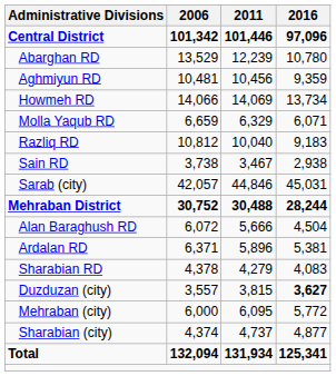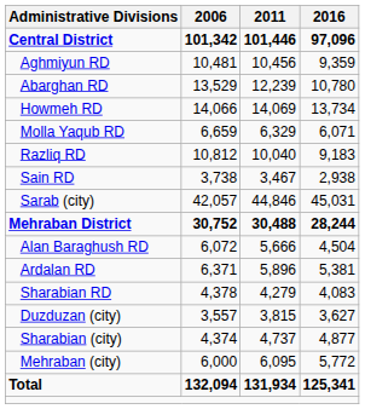 <table class="wikitable">
 <tr>
 <th>Administrative Divisions</th>
 <th>2006</th>
 <th>2011</th>
 <th>2016</th>
 </tr>
 <tr>
 <td><strong><a href='#'>Central District</a></strong></td>
 <td style="text-align: right;"><strong>101,342</strong></td>
 <td style="text-align: right;"><strong>101,446</strong></td>
 <td style="text-align: right;"><strong>97,096</strong></td>
 </tr>
 <tr>
+<td style="padding-left: 1em;"><a href='#'>Aghmiyun RD</a></td>
+<td style="text-align: right;">10,481</td>
+<td style="text-align: right;">10,456</td>
+<td style="text-align: right;">9,359</td>
+</tr>
+<tr>
 <td style="padding-left: 1em;"><a href='#'>Abarghan RD</a></td>
 <td style="text-align: right;">13,529</td>
 <td style="text-align: right;">12,239</td>
 <td style="text-align: right;">10,780</td>
-</tr>
-<tr>
-<td style="padding-left: 1em;"><a href='#'>Aghmiyun RD</a></td>
-<td style="text-align: right;">10,481</td>
-<td style="text-align: right;">10,456</td>
-<td style="text-align: right;">9,359</td>
 </tr>
 <tr>
 <td style="padding-left: 1em;"><a href='#'>Howmeh RD</a></td>
 <td style="text-align: right;">14,066</td>
 <td style="text-align: right;">14,069</td>
 <td style="text-align: right;">13,734</td>
 </tr>
 <tr>
 <td style="padding-left: 1em;"><a href='#'>Molla Yaqub RD</a></td>
 <td style="text-align: right;">6,659</td>
 <td style="text-align: right;">6,329</td>
 <td style="text-align: right;">6,071</td>
 </tr>
 <tr>
 <td style="padding-left: 1em;"><a href='#'>Razliq RD</a></td>
 <td style="text-align: right;">10,812</td>
 <td style="text-align: right;">10,040</td>
 <td style="text-align: right;">9,183</td>
 </tr>
 <tr>
 <td style="padding-left: 1em;"><a href='#'>Sain RD</a></td>
 <td style="text-align: right;">3,738</td>
 <td style="text-align: right;">3,467</td>
 <td style="text-align: right;">2,938</td>
 </tr>
 <tr>
 <td style="padding-left: 1em;"><a href='#'>Sarab</a> (city)</td>
 <td style="text-align: right;">42,057</td>
 <td style="text-align: right;">44,846</td>
 <td style="text-align: right;">45,031</td>
 </tr>
 <tr>
 <td><strong><a href='#'>Mehraban District</a></strong></td>
 <td style="text-align: right;"><strong>30,752</strong></td>
 <td style="text-align: right;"><strong>30,488</strong></td>
 <td style="text-align: right;"><strong>28,244</strong></td>
 </tr>
 <tr>
 <td style="padding-left: 1em;"><a href='#'>Alan Baraghush RD</a></td>
 <td style="text-align: right;">6,072</td>
 <td style="text-align: right;">5,666</td>
 <td style="text-align: right;">4,504</td>
 </tr>
 <tr>
 <td style="padding-left: 1em;"><a href='#'>Ardalan RD</a></td>
 <td style="text-align: right;">6,371</td>
 <td style="text-align: right;">5,896</td>
 <td style="text-align: right;">5,381</td>
 </tr>
 <tr>
 <td style="padding-left: 1em;"><a href='#'>Sharabian RD</a></td>
 <td style="text-align: right;">4,378</td>
 <td style="text-align: right;">4,279</td>
 <td style="text-align: right;">4,083</td>
 </tr>
 <tr>
 <td style="padding-left: 1em;"><a href='#'>Duzduzan</a> (city)</td>
 <td style="text-align: right;">3,557</td>
 <td style="text-align: right;">3,815</td>
-<td style="text-align: right;"><strong>3,627</strong></td>
+<td style="text-align: right;">3,627</td>
+</tr>
+<tr>
+<td style="padding-left: 1em;"><a href='#'>Sharabian</a> (city)</td>
+<td style="text-align: right;">4,374</td>
+<td style="text-align: right;">4,737</td>
+<td style="text-align: right;">4,877</td>
 </tr>
 <tr>
 <td style="padding-left: 1em;"><a href='#'>Mehraban</a> (city)</td>
 <td style="text-align: right;">6,000</td>
 <td style="text-align: right;">6,095</td>
 <td style="text-align: right;">5,772</td>
-</tr>
-<tr>
-<td style="padding-left: 1em;"><a href='#'>Sharabian</a> (city)</td>
-<td style="text-align: right;">4,374</td>
-<td style="text-align: right;">4,737</td>
-<td style="text-align: right;">4,877</td>
 </tr>
 <tr>
 <td><strong>Total</strong></td>
 <td style="text-align: right;"><strong>132,094</strong></td>
 <td style="text-align: right;"><strong>131,934</strong></td>
 <td style="text-align: right;"><strong>125,341</strong></td>
 </tr>
 <tr>
 <td colspan=4></td>
 </tr>
 </table>
